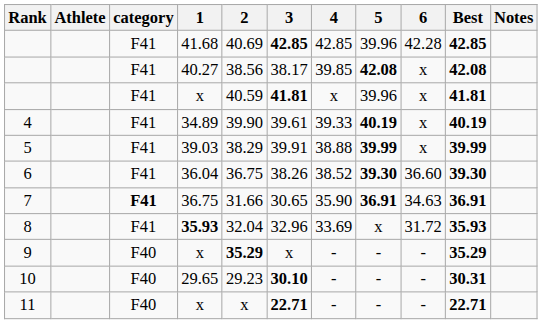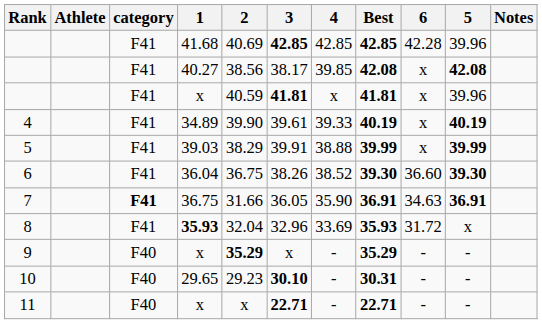 <table class="wikitable sortable" style="text-align:center">
 <tr>
 <th>Rank</th>
 <th>Athlete</th>
 <th>category</th>
 <th>1</th>
 <th>2</th>
 <th>3</th>
 <th>4</th>
+<th>Best</th>
+<th>6</th>
 <th>5</th>
-<th>6</th>
-<th>Best</th>
 <th>Notes</th>
 </tr>
 <tr>
 <td></td>
 <td style="text-align:left"></td>
 <td>F41</td>
 <td>41.68</td>
 <td>40.69</td>
 <td><strong>42.85</strong></td>
 <td>42.85</td>
+<td><strong>42.85</strong></td>
+<td>42.28</td>
 <td>39.96</td>
-<td>42.28</td>
-<td><strong>42.85</strong></td>
 <td></td>
 </tr>
 <tr>
 <td></td>
 <td style="text-align:left"></td>
 <td>F41</td>
 <td>40.27</td>
 <td>38.56</td>
 <td>38.17</td>
 <td>39.85</td>
 <td><strong>42.08</strong></td>
 <td>x</td>
 <td><strong>42.08</strong></td>
 <td></td>
 </tr>
 <tr>
 <td></td>
 <td style="text-align:left"></td>
 <td>F41</td>
 <td>x</td>
 <td>40.59</td>
 <td><strong>41.81</strong></td>
 <td>x</td>
+<td><strong>41.81</strong></td>
+<td>x</td>
 <td>39.96</td>
-<td>x</td>
-<td><strong>41.81</strong></td>
 <td></td>
 </tr>
 <tr>
 <td>4</td>
 <td style="text-align:left"></td>
 <td>F41</td>
 <td>34.89</td>
 <td>39.90</td>
 <td>39.61</td>
 <td>39.33</td>
 <td><strong>40.19</strong></td>
 <td>x</td>
 <td><strong>40.19</strong></td>
 <td></td>
 </tr>
 <tr>
 <td>5</td>
 <td style="text-align:left"></td>
 <td>F41</td>
 <td>39.03</td>
 <td>38.29</td>
 <td>39.91</td>
 <td>38.88</td>
 <td><strong>39.99</strong></td>
 <td>x</td>
 <td><strong>39.99</strong></td>
 <td></td>
 </tr>
 <tr>
 <td>6</td>
 <td style="text-align:left"></td>
 <td>F41</td>
 <td>36.04</td>
 <td>36.75</td>
 <td>38.26</td>
 <td>38.52</td>
 <td><strong>39.30</strong></td>
 <td>36.60</td>
 <td><strong>39.30</strong></td>
 <td></td>
 </tr>
 <tr>
 <td>7</td>
 <td style="text-align:left"></td>
 <td><strong>F41</strong></td>
 <td>36.75</td>
 <td>31.66</td>
-<td>30.65</td>
+<td>36.05</td>
 <td>35.90</td>
 <td><strong>36.91</strong></td>
 <td>34.63</td>
 <td><strong>36.91</strong></td>
 <td></td>
 </tr>
 <tr>
 <td>8</td>
 <td style="text-align:left"></td>
 <td>F41</td>
 <td><strong>35.93</strong></td>
 <td>32.04</td>
 <td>32.96</td>
 <td>33.69</td>
+<td><strong>35.93</strong></td>
+<td>31.72</td>
 <td>x</td>
-<td>31.72</td>
-<td><strong>35.93</strong></td>
 <td></td>
 </tr>
 <tr>
 <td>9</td>
 <td style="text-align:left"></td>
 <td>F40</td>
 <td>x</td>
 <td><strong>35.29</strong></td>
 <td>x</td>
 <td>-</td>
+<td><strong>35.29</strong></td>
 <td>-</td>
 <td>-</td>
-<td><strong>35.29</strong></td>
 <td></td>
 </tr>
 <tr>
 <td>10</td>
 <td style="text-align:left"></td>
 <td>F40</td>
 <td>29.65</td>
 <td>29.23</td>
 <td><strong>30.10</strong></td>
 <td>-</td>
+<td><strong>30.31</strong></td>
 <td>-</td>
 <td>-</td>
-<td><strong>30.31</strong></td>
 <td></td>
 </tr>
 <tr>
 <td>11</td>
 <td style="text-align:left"></td>
 <td>F40</td>
 <td>x</td>
 <td>x</td>
 <td><strong>22.71</strong></td>
 <td>-</td>
+<td><strong>22.71</strong></td>
 <td>-</td>
 <td>-</td>
-<td><strong>22.71</strong></td>
 <td></td>
 </tr>
 </table>
